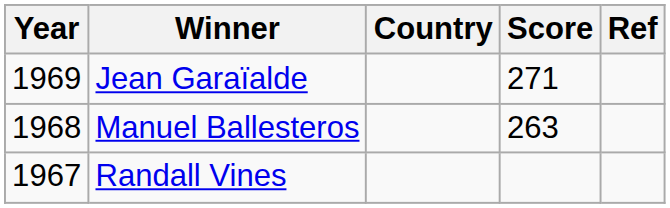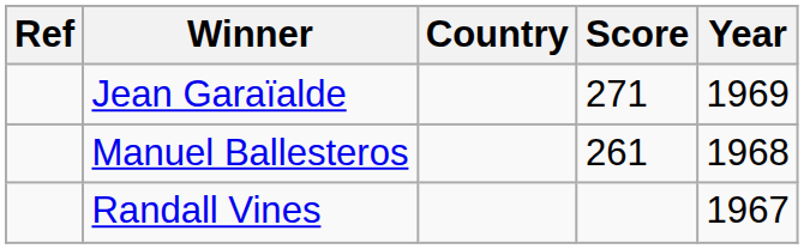 <table class=wikitable>
 <tr>
-<th>Year</th>
+<th>Ref</th>
 <th>Winner</th>
 <th>Country</th>
 <th>Score</th>
-<th>Ref</th>
+<th>Year</th>
 </tr>
 <tr>
-<td>1969</td>
+<td></td>
 <td><a href='#'>Jean Garaïalde</a></td>
 <td></td>
 <td>271</td>
-<td></td>
+<td>1969</td>
 </tr>
 <tr>
-<td>1968</td>
+<td></td>
 <td><a href='#'>Manuel Ballesteros</a></td>
 <td></td>
-<td>263</td>
-<td></td>
+<td>261</td>
+<td>1968</td>
 </tr>
 <tr>
-<td>1967</td>
+<td></td>
 <td><a href='#'>Randall Vines</a></td>
 <td></td>
 <td></td>
-<td></td>
+<td>1967</td>
 </tr>
 </table>
